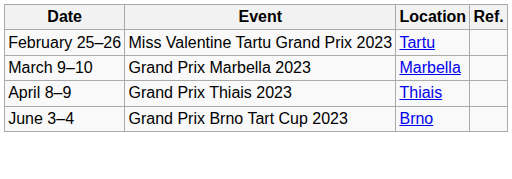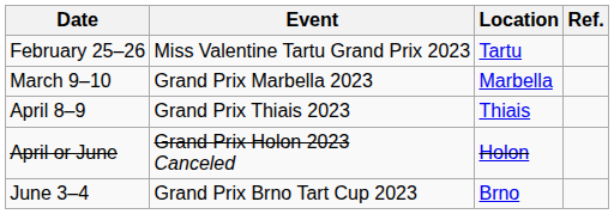 <table class="wikitable sortable">
 <tr>
 <th>Date</th>
 <th>Event</th>
 <th>Location</th>
 <th>Ref.</th>
 </tr>
 <tr>
 <td>February 25–26</td>
 <td>Miss Valentine Tartu Grand Prix 2023</td>
 <td> <a href='#'>Tartu</a></td>
 <td></td>
 </tr>
 <tr>
 <td>March 9–10</td>
 <td>Grand Prix Marbella 2023</td>
 <td> <a href='#'>Marbella</a></td>
 <td></td>
 </tr>
 <tr>
 <td>April 8–9</td>
 <td>Grand Prix Thiais 2023</td>
 <td> <a href='#'>Thiais</a></td>
 <td></td>
 </tr>
 <tr>
+<td><s>April or June</s></td>
+<td><s>Grand Prix Holon 2023</s><br><em>Canceled</em></td>
+<td><s> <a href='#'>Holon</a></s></td>
+<td></td>
+</tr>
+<tr>
 <td>June 3–4</td>
 <td>Grand Prix Brno Tart Cup 2023</td>
 <td> <a href='#'>Brno</a></td>
 <td></td>
 </tr>
 </table>
